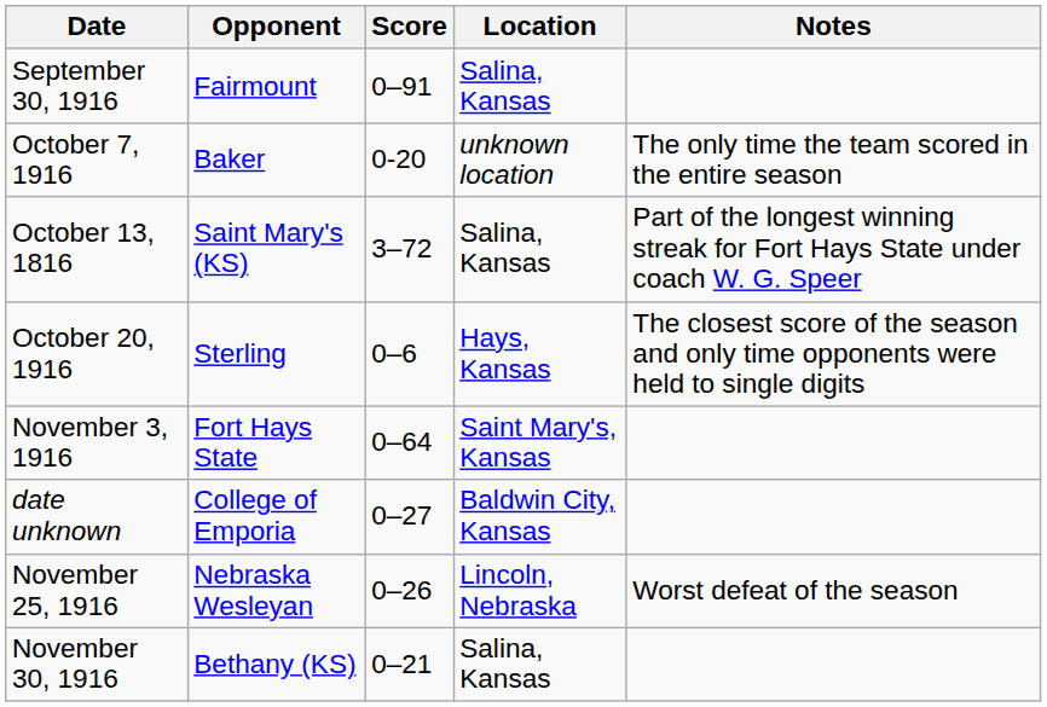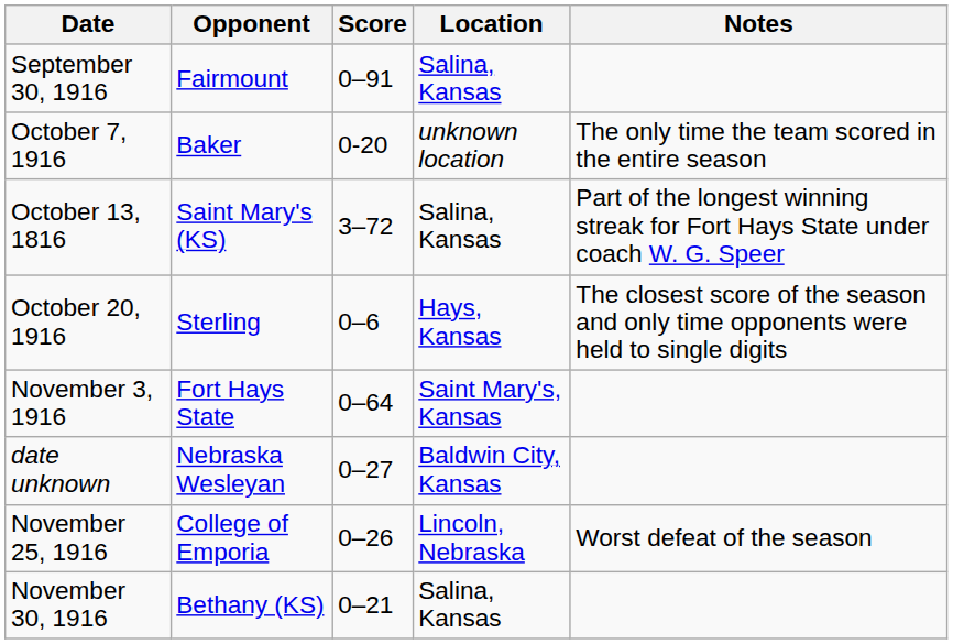 <table class="wikitable">
 <tr>
 <th>Date</th>
 <th>Opponent</th>
 <th>Score</th>
 <th>Location</th>
 <th>Notes</th>
 </tr>
 <tr>
 <td>September 30, 1916</td>
 <td><a href='#'>Fairmount</a></td>
 <td>0–91</td>
 <td><a href='#'>Salina, Kansas</a></td>
 <td></td>
 </tr>
 <tr>
 <td>October 7, 1916</td>
 <td><a href='#'>Baker</a></td>
 <td>0-20</td>
 <td><em>unknown location</em></td>
 <td>The only time the team scored in the entire season</td>
 </tr>
 <tr>
 <td>October 13, 1816</td>
 <td><a href='#'>Saint Mary's (KS)</a></td>
 <td>3–72</td>
 <td>Salina, Kansas</td>
 <td>Part of the longest winning streak for Fort Hays State under coach <a href='#'>W. G. Speer</a></td>
 </tr>
 <tr>
 <td>October 20, 1916</td>
 <td><a href='#'>Sterling</a></td>
 <td>0–6</td>
 <td><a href='#'>Hays, Kansas</a></td>
 <td>The closest score of the season and only time opponents were held to single digits</td>
 </tr>
 <tr>
 <td>November 3, 1916</td>
 <td><a href='#'>Fort Hays State</a></td>
 <td>0–64</td>
 <td><a href='#'>Saint Mary's, Kansas</a></td>
 <td></td>
 </tr>
 <tr>
 <td><em>date unknown</em></td>
-<td><a href='#'>College of Emporia</a></td>
+<td><a href='#'>Nebraska Wesleyan</a></td>
 <td>0–27</td>
 <td><a href='#'>Baldwin City, Kansas</a></td>
 <td></td>
 </tr>
 <tr>
 <td>November 25, 1916</td>
-<td><a href='#'>Nebraska Wesleyan</a></td>
+<td><a href='#'>College of Emporia</a></td>
 <td>0–26</td>
 <td><a href='#'>Lincoln, Nebraska</a></td>
 <td>Worst defeat of the season</td>
 </tr>
 <tr>
 <td>November 30, 1916</td>
 <td><a href='#'>Bethany (KS)</a></td>
 <td>0–21</td>
 <td>Salina, Kansas</td>
 <td></td>
 </tr>
 </table>
